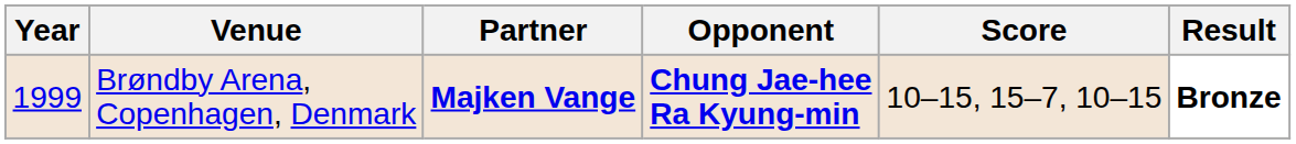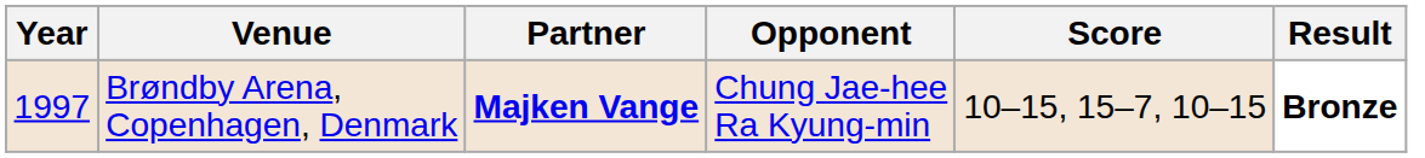 <table class="sortable wikitable" style="font-size: 90%;">
 <tr>
 <th>Year</th>
 <th>Venue</th>
 <th>Partner</th>
 <th>Opponent</th>
 <th>Score</th>
 <th>Result</th>
 </tr>
 <tr style="background:#F3E6D7">
-<td align="center"><a href='#'>1999</a></td>
+<td align="center"><a href='#'>1997</a></td>
 <td align="left"><a href='#'>Brøndby Arena</a>,<br><a href='#'>Copenhagen</a>, <a href='#'>Denmark</a></td>
 <td align="left"><strong> <a href='#'>Majken Vange</a></strong></td>
-<td align="left"><strong> <a href='#'>Chung Jae-hee</a> <br>  <a href='#'>Ra Kyung-min</a></strong></td>
+<td align="left"> <a href='#'>Chung Jae-hee</a> <br>  <a href='#'>Ra Kyung-min</a></td>
 <td align="left">10–15, 15–7, 10–15</td>
 <td style="text-align:left; background: white"> <strong>Bronze</strong></td>
 </tr>
 </table>
